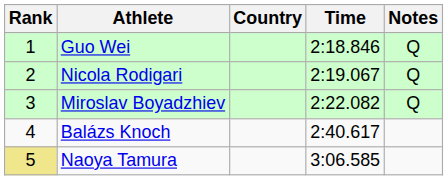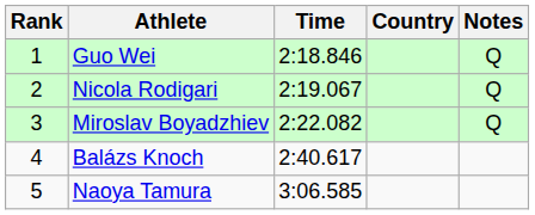 <table class="wikitable sortable" style="text-align:center">
 <tr>
 <th>Rank</th>
 <th>Athlete</th>
+<th>Time</th>
 <th>Country</th>
-<th>Time</th>
 <th>Notes</th>
 </tr>
 <tr bgcolor=ccffcc>
 <td>1</td>
 <td align=left><a href='#'>Guo Wei</a></td>
+<td>2:18.846</td>
 <td align=left></td>
-<td>2:18.846</td>
 <td>Q</td>
 </tr>
 <tr bgcolor=ccffcc>
 <td>2</td>
 <td align=left><a href='#'>Nicola Rodigari</a></td>
+<td>2:19.067</td>
 <td align=left></td>
-<td>2:19.067</td>
 <td>Q</td>
 </tr>
 <tr bgcolor=ccffcc>
 <td>3</td>
 <td align=left><a href='#'>Miroslav Boyadzhiev</a></td>
+<td>2:22.082</td>
 <td align=left></td>
-<td>2:22.082</td>
 <td>Q</td>
 </tr>
 <tr>
 <td>4</td>
 <td align=left><a href='#'>Balázs Knoch</a></td>
+<td>2:40.617</td>
 <td align=left></td>
-<td>2:40.617</td>
 <td></td>
 </tr>
 <tr>
-<td style="background: khaki;">5</td>
+<td>5</td>
 <td align=left><a href='#'>Naoya Tamura</a></td>
+<td>3:06.585</td>
 <td align=left></td>
-<td>3:06.585</td>
 <td></td>
 </tr>
 </table>
